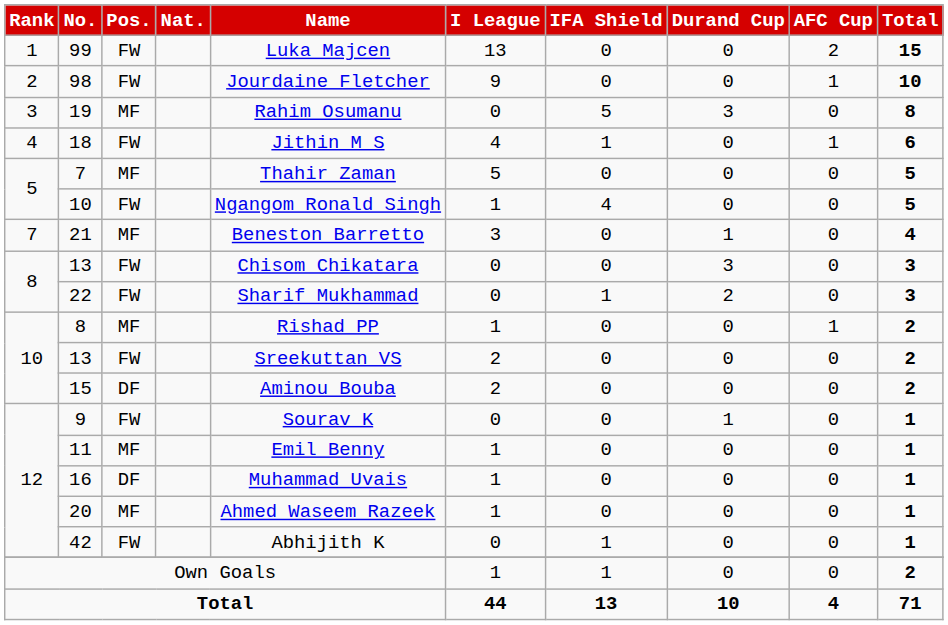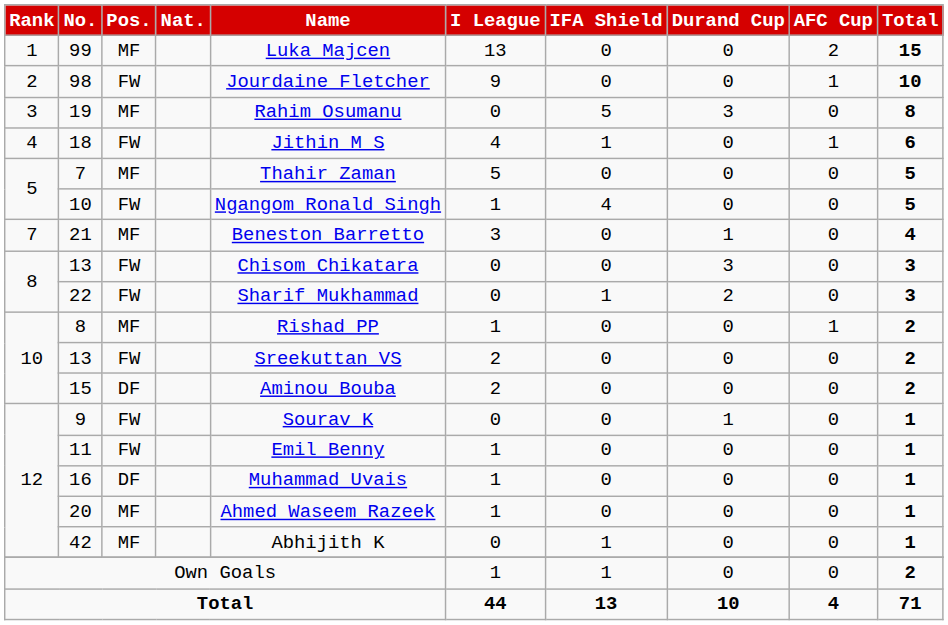 <table class="wikitable sortable" style="text-align:center">
 <tr>
 <th style="background:#d50000; color:white; text-align:center;">Rank</th>
 <th style="background:#d50000; color:white; text-align:center;">No.</th>
 <th style="background:#d50000; color:white; text-align:center;">Pos.</th>
 <th style="background:#d50000; color:white; text-align:center;">Nat.</th>
 <th style="background:#d50000; color:white; text-align:center;">Name</th>
 <th style="background:#d50000; color:white; text-align:center;">I League</th>
 <th style="background:#d50000; color:white; text-align:center;">IFA Shield</th>
 <th style="background:#d50000; color:white; text-align:center;">Durand Cup</th>
 <th style="background:#d50000; color:white; text-align:center;">AFC Cup</th>
 <th style="background:#d50000; color:white; text-align:center;">Total</th>
 </tr>
 <tr>
 <td rowspan="1">1</td>
 <td>99</td>
-<td>FW</td>
+<td>MF</td>
 <td></td>
 <td><a href='#'>Luka Majcen</a></td>
 <td>13</td>
 <td>0</td>
 <td>0</td>
 <td>2</td>
 <td><strong>15</strong></td>
 </tr>
 <tr>
 <td rowspan="1">2</td>
 <td>98</td>
 <td>FW</td>
 <td></td>
 <td><a href='#'>Jourdaine Fletcher</a></td>
 <td>9</td>
 <td>0</td>
 <td>0</td>
 <td>1</td>
 <td><strong>10</strong></td>
 </tr>
 <tr>
 <td rowspan="1">3</td>
 <td>19</td>
 <td>MF</td>
 <td></td>
 <td><a href='#'>Rahim Osumanu</a></td>
 <td>0</td>
 <td>5</td>
 <td>3</td>
 <td>0</td>
 <td><strong>8</strong></td>
 </tr>
 <tr>
 <td rowspan="1">4</td>
 <td>18</td>
 <td>FW</td>
 <td></td>
 <td><a href='#'>Jithin M S</a></td>
 <td>4</td>
 <td>1</td>
 <td>0</td>
 <td>1</td>
 <td><strong>6</strong></td>
 </tr>
 <tr>
 <td rowspan="2">5</td>
 <td>7</td>
 <td>MF</td>
 <td></td>
 <td><a href='#'>Thahir Zaman</a></td>
 <td>5</td>
 <td>0</td>
 <td>0</td>
 <td>0</td>
 <td><strong>5</strong></td>
 </tr>
 <tr>
 <td>10</td>
 <td>FW</td>
 <td></td>
 <td><a href='#'>Ngangom Ronald Singh</a></td>
 <td>1</td>
 <td>4</td>
 <td>0</td>
 <td>0</td>
 <td><strong>5</strong></td>
 </tr>
 <tr>
 <td rowspan="1">7</td>
 <td>21</td>
 <td>MF</td>
 <td></td>
 <td><a href='#'>Beneston Barretto</a></td>
 <td>3</td>
 <td>0</td>
 <td>1</td>
 <td>0</td>
 <td><strong>4</strong></td>
 </tr>
 <tr>
 <td rowspan="2">8</td>
 <td>13</td>
 <td>FW</td>
 <td></td>
 <td><a href='#'>Chisom Chikatara</a></td>
 <td>0</td>
 <td>0</td>
 <td>3</td>
 <td>0</td>
 <td><strong>3</strong></td>
 </tr>
 <tr>
 <td>22</td>
 <td>FW</td>
 <td></td>
 <td><a href='#'>Sharif Mukhammad</a></td>
 <td>0</td>
 <td>1</td>
 <td>2</td>
 <td>0</td>
 <td><strong>3</strong></td>
 </tr>
 <tr>
 <td rowspan="3">10</td>
 <td>8</td>
 <td>MF</td>
 <td></td>
 <td><a href='#'>Rishad PP</a></td>
 <td>1</td>
 <td>0</td>
 <td>0</td>
 <td>1</td>
 <td><strong>2</strong></td>
 </tr>
 <tr>
 <td>13</td>
 <td>FW</td>
 <td></td>
 <td><a href='#'>Sreekuttan VS</a></td>
 <td>2</td>
 <td>0</td>
 <td>0</td>
 <td>0</td>
 <td><strong>2</strong></td>
 </tr>
 <tr>
 <td>15</td>
 <td>DF</td>
 <td></td>
 <td><a href='#'>Aminou Bouba</a></td>
 <td>2</td>
 <td>0</td>
 <td>0</td>
 <td>0</td>
 <td><strong>2</strong></td>
 </tr>
 <tr>
 <td rowspan="5">12</td>
 <td>9</td>
 <td>FW</td>
 <td></td>
 <td><a href='#'>Sourav K</a></td>
 <td>0</td>
 <td>0</td>
 <td>1</td>
 <td>0</td>
 <td><strong>1</strong></td>
 </tr>
 <tr>
 <td>11</td>
-<td>MF</td>
+<td>FW</td>
 <td></td>
 <td><a href='#'>Emil Benny</a></td>
 <td>1</td>
 <td>0</td>
 <td>0</td>
 <td>0</td>
 <td><strong>1</strong></td>
 </tr>
 <tr>
 <td>16</td>
 <td>DF</td>
 <td></td>
 <td><a href='#'>Muhammad Uvais</a></td>
 <td>1</td>
 <td>0</td>
 <td>0</td>
 <td>0</td>
 <td><strong>1</strong></td>
 </tr>
 <tr>
 <td>20</td>
 <td>MF</td>
 <td></td>
 <td><a href='#'>Ahmed Waseem Razeek</a></td>
 <td>1</td>
 <td>0</td>
 <td>0</td>
 <td>0</td>
 <td><strong>1</strong></td>
 </tr>
 <tr>
 <td>42</td>
-<td>FW</td>
+<td>MF</td>
 <td></td>
 <td>Abhijith K</td>
 <td>0</td>
 <td>1</td>
 <td>0</td>
 <td>0</td>
 <td><strong>1</strong></td>
 </tr>
 <tr>
 </tr>
 <tr class="sortbottom">
 <td colspan="5">Own Goals</td>
 <td>1</td>
 <td>1</td>
 <td>0</td>
 <td>0</td>
 <td><strong>2</strong></td>
 </tr>
 <tr class="sortbottom">
 <td colspan="5"><strong>Total</strong></td>
 <td><strong>44</strong></td>
 <td><strong>13</strong></td>
 <td><strong>10</strong></td>
 <td><strong>4</strong></td>
 <td><strong>71</strong></td>
 </tr>
 </table>
